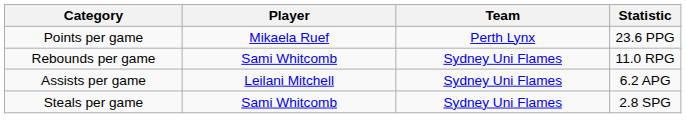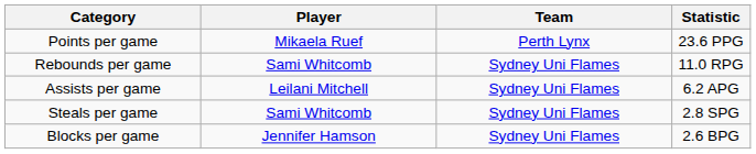 <table class="wikitable" style="width: 45%; text-align:center; font-size:90%">
 <tr>
 <th width=25%>Category</th>
 <th width=30%>Player</th>
 <th width=30%>Team</th>
 <th width=10%>Statistic</th>
 </tr>
 <tr>
 <td>Points per game</td>
 <td><a href='#'>Mikaela Ruef</a></td>
 <td><a href='#'>Perth Lynx</a></td>
 <td>23.6 PPG</td>
 </tr>
 <tr>
 <td>Rebounds per game</td>
 <td><a href='#'>Sami Whitcomb</a></td>
 <td><a href='#'>Sydney Uni Flames</a></td>
 <td>11.0 RPG</td>
 </tr>
 <tr>
 <td>Assists per game</td>
 <td><a href='#'>Leilani Mitchell</a></td>
 <td><a href='#'>Sydney Uni Flames</a></td>
 <td>6.2 APG</td>
 </tr>
 <tr>
 <td>Steals per game</td>
 <td><a href='#'>Sami Whitcomb</a></td>
 <td><a href='#'>Sydney Uni Flames</a></td>
 <td>2.8 SPG</td>
 </tr>
+<tr>
+<td>Blocks per game</td>
+<td><a href='#'>Jennifer Hamson</a></td>
+<td><a href='#'>Sydney Uni Flames</a></td>
+<td>2.6 BPG</td>
+</tr>
 </table>
